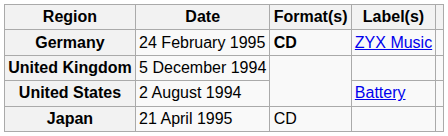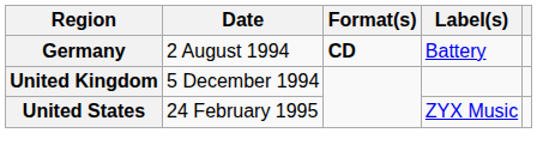 <table class="wikitable plainrowheaders">
 <tr>
 <th scope="col">Region</th>
 <th scope="col">Date</th>
 <th scope="col">Format(s)</th>
 <th scope="col">Label(s)</th>
 <th scope="col"></th>
 </tr>
 <tr>
 <th scope="row">Germany</th>
-<td>24 February 1995</td>
+<td>2 August 1994</td>
 <td><strong>CD</strong></td>
-<td><a href='#'>ZYX Music</a></td>
+<td><a href='#'>Battery</a></td>
 <td></td>
 </tr>
 <tr>
 <th scope="row">United Kingdom</th>
 <td>5 December 1994</td>
 <td rowspan="2"></td>
 <td></td>
 <td></td>
 </tr>
 <tr>
 <th scope="row">United States</th>
-<td>2 August 1994</td>
-<td><a href='#'>Battery</a></td>
-<td></td>
-</tr>
-<tr>
-<th scope="row">Japan</th>
-<td>21 April 1995</td>
-<td>CD</td>
-<td></td>
+<td>24 February 1995</td>
+<td><a href='#'>ZYX Music</a></td>
 <td></td>
 </tr>
 </table>
